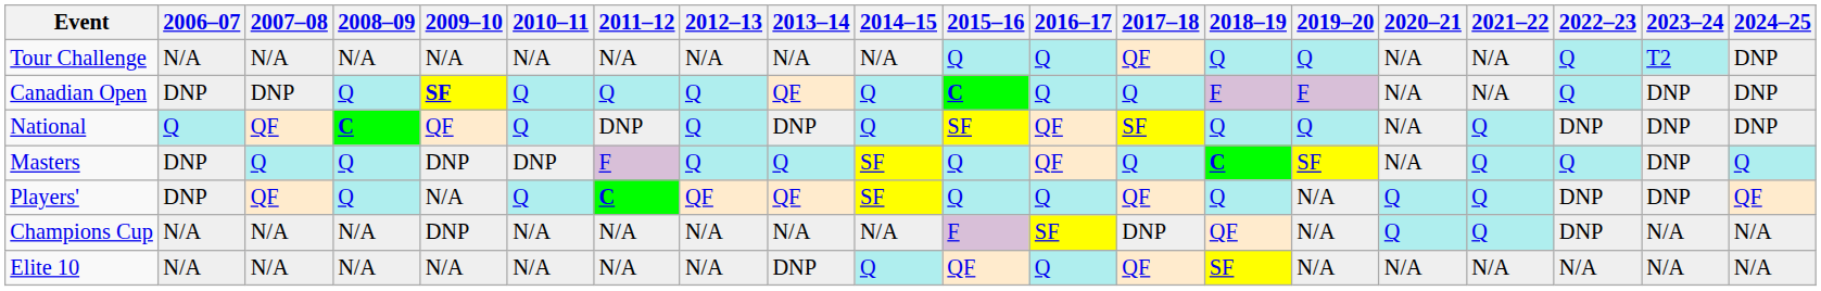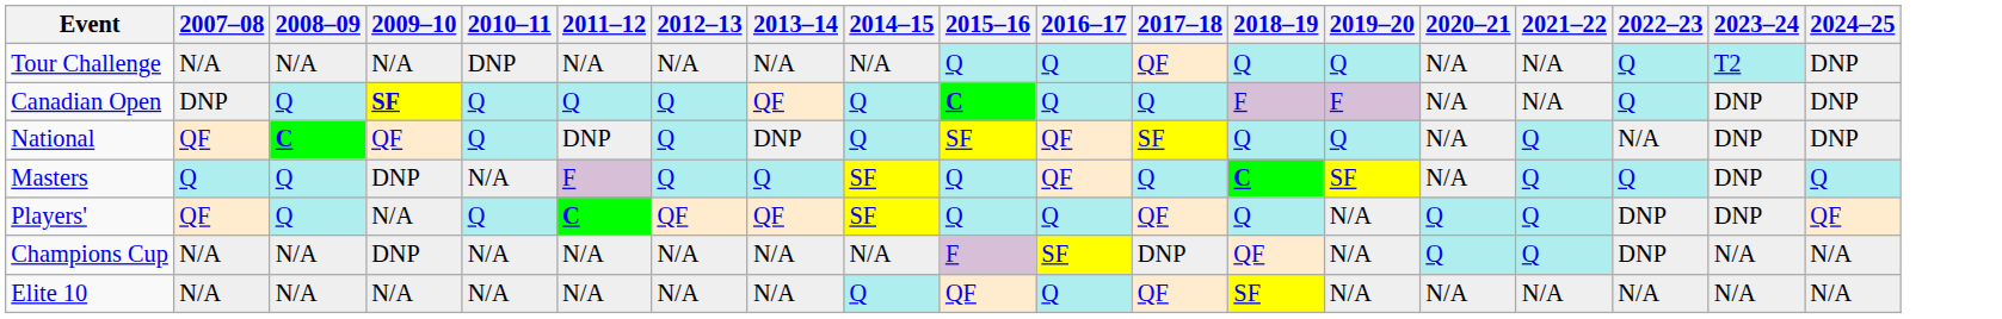 <table class="wikitable" border="1">
 <tr>
 <th>Event</th>
-<th><a href='#'>2006–07</a></th>
 <th><a href='#'>2007–08</a></th>
 <th><a href='#'>2008–09</a></th>
 <th><a href='#'>2009–10</a></th>
 <th><a href='#'>2010–11</a></th>
 <th><a href='#'>2011–12</a></th>
 <th><a href='#'>2012–13</a></th>
 <th><a href='#'>2013–14</a></th>
 <th><a href='#'>2014–15</a></th>
 <th><a href='#'>2015–16</a></th>
 <th><a href='#'>2016–17</a></th>
 <th><a href='#'>2017–18</a></th>
 <th><a href='#'>2018–19</a></th>
 <th><a href='#'>2019–20</a></th>
 <th><a href='#'>2020–21</a></th>
 <th><a href='#'>2021–22</a></th>
 <th><a href='#'>2022–23</a></th>
 <th><a href='#'>2023–24</a></th>
 <th><a href='#'>2024–25</a></th>
 </tr>
 <tr>
 <td><a href='#'>Tour Challenge</a></td>
 <td style="background:#EFEFEF;">N/A</td>
 <td style="background:#EFEFEF;">N/A</td>
 <td style="background:#EFEFEF;">N/A</td>
-<td style="background:#EFEFEF;">N/A</td>
-<td style="background:#EFEFEF;">N/A</td>
+<td style="background:#EFEFEF;">DNP</td>
 <td style="background:#EFEFEF;">N/A</td>
 <td style="background:#EFEFEF;">N/A</td>
 <td style="background:#EFEFEF;">N/A</td>
 <td style="background:#EFEFEF;">N/A</td>
 <td style="background:#afeeee;"><a href='#'>Q</a></td>
 <td style="background:#afeeee;"><a href='#'>Q</a></td>
 <td style="background:#ffebcd;"><a href='#'>QF</a></td>
 <td style="background:#afeeee;"><a href='#'>Q</a></td>
 <td style="background:#afeeee;"><a href='#'>Q</a></td>
 <td style="background:#EFEFEF;">N/A</td>
 <td style="background:#EFEFEF;">N/A</td>
 <td style="background:#afeeee;"><a href='#'>Q</a></td>
 <td style="background:#afeeee;"><a href='#'>T2</a></td>
 <td style="background:#EFEFEF;">DNP</td>
 </tr>
 <tr>
 <td><a href='#'>Canadian Open</a></td>
-<td style="background:#EFEFEF;">DNP</td>
 <td style="background:#EFEFEF;">DNP</td>
 <td style="background:#afeeee;"><a href='#'>Q</a></td>
 <td style="background:yellow;"><strong><a href='#'>SF</a></strong></td>
 <td style="background:#afeeee;"><a href='#'>Q</a></td>
 <td style="background:#afeeee;"><a href='#'>Q</a></td>
 <td style="background:#afeeee;"><a href='#'>Q</a></td>
 <td style="background:#ffebcd;"><a href='#'>QF</a></td>
 <td style="background:#afeeee;"><a href='#'>Q</a></td>
 <td style="background:#00ff00;"><strong><a href='#'>C</a></strong></td>
 <td style="background:#afeeee;"><a href='#'>Q</a></td>
 <td style="background:#afeeee;"><a href='#'>Q</a></td>
 <td style="background:#D8BFD8;"><a href='#'>F</a></td>
 <td style="background:#D8BFD8;"><a href='#'>F</a></td>
 <td style="background:#EFEFEF;">N/A</td>
 <td style="background:#EFEFEF;">N/A</td>
 <td style="background:#afeeee;"><a href='#'>Q</a></td>
 <td style="background:#EFEFEF;">DNP</td>
 <td style="background:#EFEFEF;">DNP</td>
 </tr>
 <tr>
 <td><a href='#'>National</a></td>
-<td style="background:#afeeee;"><a href='#'>Q</a></td>
 <td style="background:#ffebcd;"><a href='#'>QF</a></td>
 <td style="background:#00ff00;"><strong><a href='#'>C</a></strong></td>
 <td style="background:#ffebcd;"><a href='#'>QF</a></td>
 <td style="background:#afeeee;"><a href='#'>Q</a></td>
 <td style="background:#EFEFEF;">DNP</td>
 <td style="background:#afeeee;"><a href='#'>Q</a></td>
 <td style="background:#EFEFEF;">DNP</td>
 <td style="background:#afeeee;"><a href='#'>Q</a></td>
 <td style="background:yellow;"><a href='#'>SF</a></td>
 <td style="background:#ffebcd;"><a href='#'>QF</a></td>
 <td style="background:yellow;"><a href='#'>SF</a></td>
 <td style="background:#afeeee;"><a href='#'>Q</a></td>
 <td style="background:#afeeee;"><a href='#'>Q</a></td>
 <td style="background:#EFEFEF;">N/A</td>
 <td style="background:#afeeee;"><a href='#'>Q</a></td>
-<td style="background:#EFEFEF;">DNP</td>
+<td style="background:#EFEFEF;">N/A</td>
 <td style="background:#EFEFEF;">DNP</td>
 <td style="background:#EFEFEF;">DNP</td>
 </tr>
 <tr>
 <td><a href='#'>Masters</a></td>
-<td style="background:#EFEFEF;">DNP</td>
 <td style="background:#afeeee;"><a href='#'>Q</a></td>
 <td style="background:#afeeee;"><a href='#'>Q</a></td>
 <td style="background:#EFEFEF;">DNP</td>
-<td style="background:#EFEFEF;">DNP</td>
+<td style="background:#EFEFEF;">N/A</td>
 <td style="background:#D8BFD8;"><a href='#'>F</a></td>
 <td style="background:#afeeee;"><a href='#'>Q</a></td>
 <td style="background:#afeeee;"><a href='#'>Q</a></td>
 <td style="background:yellow;"><a href='#'>SF</a></td>
 <td style="background:#afeeee;"><a href='#'>Q</a></td>
 <td style="background:#ffebcd;"><a href='#'>QF</a></td>
 <td style="background:#afeeee;"><a href='#'>Q</a></td>
 <td style="background:#00ff00;"><strong><a href='#'>C</a></strong></td>
 <td style="background:yellow;"><a href='#'>SF</a></td>
 <td style="background:#EFEFEF;">N/A</td>
 <td style="background:#afeeee;"><a href='#'>Q</a></td>
 <td style="background:#afeeee;"><a href='#'>Q</a></td>
 <td style="background:#EFEFEF;">DNP</td>
 <td style="background:#afeeee;"><a href='#'>Q</a></td>
 </tr>
 <tr>
 <td><a href='#'>Players'</a></td>
-<td style="background:#EFEFEF;">DNP</td>
 <td style="background:#ffebcd;"><a href='#'>QF</a></td>
 <td style="background:#afeeee;"><a href='#'>Q</a></td>
 <td style="background:#EFEFEF;">N/A</td>
 <td style="background:#afeeee;"><a href='#'>Q</a></td>
 <td style="background:#00ff00;"><strong><a href='#'>C</a></strong></td>
 <td style="background:#ffebcd;"><a href='#'>QF</a></td>
 <td style="background:#ffebcd;"><a href='#'>QF</a></td>
 <td style="background:yellow;"><a href='#'>SF</a></td>
 <td style="background:#afeeee;"><a href='#'>Q</a></td>
 <td style="background:#afeeee;"><a href='#'>Q</a></td>
 <td style="background:#ffebcd;"><a href='#'>QF</a></td>
 <td style="background:#afeeee;"><a href='#'>Q</a></td>
 <td style="background:#EFEFEF;">N/A</td>
 <td style="background:#afeeee;"><a href='#'>Q</a></td>
 <td style="background:#afeeee;"><a href='#'>Q</a></td>
 <td style="background:#EFEFEF;">DNP</td>
 <td style="background:#EFEFEF;">DNP</td>
 <td style="background:#ffebcd;"><a href='#'>QF</a></td>
 </tr>
 <tr>
 <td><a href='#'>Champions Cup</a></td>
-<td style="background:#EFEFEF;">N/A</td>
 <td style="background:#EFEFEF;">N/A</td>
 <td style="background:#EFEFEF;">N/A</td>
 <td style="background:#EFEFEF;">DNP</td>
 <td style="background:#EFEFEF;">N/A</td>
 <td style="background:#EFEFEF;">N/A</td>
 <td style="background:#EFEFEF;">N/A</td>
 <td style="background:#EFEFEF;">N/A</td>
 <td style="background:#EFEFEF;">N/A</td>
 <td style="background:#D8BFD8;"><a href='#'>F</a></td>
 <td style="background:yellow;"><a href='#'>SF</a></td>
 <td style="background:#EFEFEF;">DNP</td>
 <td style="background:#ffebcd;"><a href='#'>QF</a></td>
 <td style="background:#EFEFEF;">N/A</td>
 <td style="background:#afeeee;"><a href='#'>Q</a></td>
 <td style="background:#afeeee;"><a href='#'>Q</a></td>
 <td style="background:#EFEFEF;">DNP</td>
 <td style="background:#EFEFEF;">N/A</td>
 <td style="background:#EFEFEF;">N/A</td>
 </tr>
 <tr>
 <td><a href='#'>Elite 10</a></td>
 <td style="background:#EFEFEF;">N/A</td>
 <td style="background:#EFEFEF;">N/A</td>
 <td style="background:#EFEFEF;">N/A</td>
 <td style="background:#EFEFEF;">N/A</td>
 <td style="background:#EFEFEF;">N/A</td>
 <td style="background:#EFEFEF;">N/A</td>
 <td style="background:#EFEFEF;">N/A</td>
-<td style="background:#EFEFEF;">DNP</td>
 <td style="background:#afeeee;"><a href='#'>Q</a></td>
 <td style="background:#ffebcd;"><a href='#'>QF</a></td>
 <td style="background:#afeeee;"><a href='#'>Q</a></td>
 <td style="background:#ffebcd;"><a href='#'>QF</a></td>
 <td style="background:yellow;"><a href='#'>SF</a></td>
 <td style="background:#EFEFEF;">N/A</td>
 <td style="background:#EFEFEF;">N/A</td>
 <td style="background:#EFEFEF;">N/A</td>
 <td style="background:#EFEFEF;">N/A</td>
 <td style="background:#EFEFEF;">N/A</td>
 <td style="background:#EFEFEF;">N/A</td>
 </tr>
 </table>
